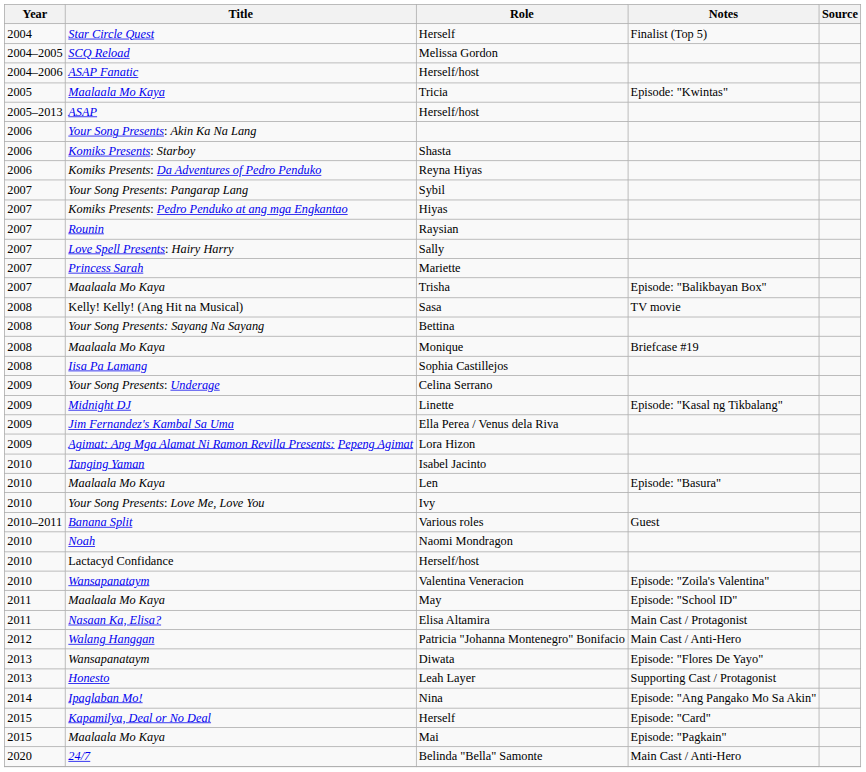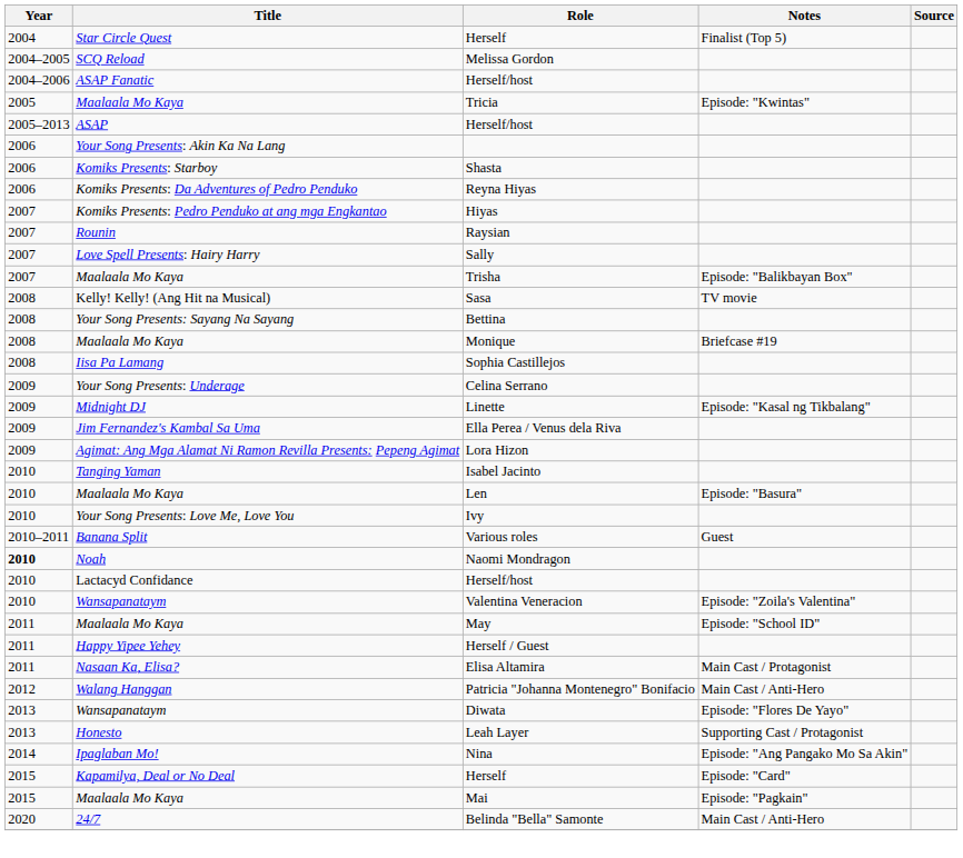 <table class="wikitable sortable" >
 <tr>
 <th>Year</th>
 <th>Title</th>
 <th>Role</th>
 <th class="unsortable">Notes </th>
 <th class="unsortable">Source </th>
 </tr>
 <tr>
 <td>2004</td>
 <td><em><a href='#'>Star Circle Quest</a></em></td>
 <td>Herself</td>
 <td>Finalist (Top 5)</td>
 <td></td>
 </tr>
 <tr>
 <td>2004–2005</td>
 <td><em><a href='#'>SCQ Reload</a></em></td>
 <td>Melissa Gordon</td>
 <td></td>
 <td></td>
 </tr>
 <tr>
 <td>2004–2006</td>
 <td><em><a href='#'>ASAP Fanatic</a></em></td>
 <td>Herself/host</td>
 <td></td>
 <td></td>
 </tr>
 <tr>
 <td>2005</td>
 <td><em><a href='#'>Maalaala Mo Kaya</a></em></td>
 <td>Tricia</td>
 <td>Episode: "Kwintas"</td>
 <td></td>
 </tr>
 <tr>
 <td>2005–2013</td>
 <td><em><a href='#'>ASAP</a></em></td>
 <td>Herself/host</td>
 <td></td>
 <td></td>
 </tr>
 <tr>
 <td>2006</td>
 <td><em><a href='#'>Your Song Presents</a></em>: <em>Akin Ka Na Lang</em></td>
 <td></td>
 <td></td>
 <td></td>
 </tr>
 <tr>
 <td>2006</td>
 <td><em><a href='#'>Komiks Presents</a></em>: <em>Starboy</em></td>
 <td>Shasta</td>
 <td></td>
 <td></td>
 </tr>
 <tr>
 <td>2006</td>
 <td><em>Komiks Presents</em>: <em><a href='#'>Da Adventures of Pedro Penduko</a></em></td>
 <td>Reyna Hiyas</td>
 <td></td>
 <td></td>
 </tr>
 <tr>
 <td>2007</td>
-<td><em>Your Song Presents</em>: <em>Pangarap Lang</em></td>
-<td>Sybil</td>
-<td></td>
-<td></td>
-</tr>
-<tr>
-<td>2007</td>
 <td><em>Komiks Presents</em>: <em><a href='#'>Pedro Penduko at ang mga Engkantao</a></em></td>
 <td>Hiyas</td>
 <td></td>
 <td></td>
 </tr>
 <tr>
 <td>2007</td>
 <td><em><a href='#'>Rounin</a></em></td>
 <td>Raysian</td>
 <td></td>
 <td></td>
 </tr>
 <tr>
 <td>2007</td>
 <td><em><a href='#'>Love Spell Presents</a></em>: <em>Hairy Harry</em></td>
 <td>Sally</td>
-<td></td>
-<td></td>
-</tr>
-<tr>
-<td>2007</td>
-<td><em><a href='#'>Princess Sarah</a></em></td>
-<td>Mariette</td>
 <td></td>
 <td></td>
 </tr>
 <tr>
 <td>2007</td>
 <td><em>Maalaala Mo Kaya</em></td>
 <td>Trisha</td>
 <td>Episode: "Balikbayan Box"</td>
 <td></td>
 </tr>
 <tr>
 <td>2008</td>
 <td>Kelly! Kelly! (Ang Hit na Musical)</td>
 <td>Sasa</td>
 <td>TV movie</td>
 <td></td>
 </tr>
 <tr>
 <td>2008</td>
 <td><em>Your Song Presents: Sayang Na Sayang</em></td>
 <td>Bettina</td>
 <td></td>
 <td></td>
 </tr>
 <tr>
 <td>2008</td>
 <td><em>Maalaala Mo Kaya</em></td>
 <td>Monique</td>
 <td>Briefcase #19</td>
 <td></td>
 </tr>
 <tr>
 <td>2008</td>
 <td><em><a href='#'>Iisa Pa Lamang</a></em></td>
 <td>Sophia Castillejos</td>
 <td></td>
 <td></td>
 </tr>
 <tr>
 <td>2009</td>
 <td><em>Your Song Presents</em>: <em><a href='#'>Underage</a></em></td>
 <td>Celina Serrano</td>
 <td></td>
 <td></td>
 </tr>
 <tr>
 <td>2009</td>
 <td><em><a href='#'>Midnight DJ</a></em></td>
 <td>Linette</td>
 <td>Episode: "Kasal ng Tikbalang"</td>
 <td></td>
 </tr>
 <tr>
 <td>2009</td>
 <td><em><a href='#'>Jim Fernandez's Kambal Sa Uma</a></em></td>
 <td>Ella Perea / Venus dela Riva</td>
 <td></td>
 <td></td>
 </tr>
 <tr>
 <td>2009</td>
 <td><em><a href='#'>Agimat: Ang Mga Alamat Ni Ramon Revilla Presents:</a></em> <em><a href='#'>Pepeng Agimat</a></em></td>
 <td>Lora Hizon</td>
 <td></td>
 <td></td>
 </tr>
 <tr>
 <td>2010</td>
 <td><em><a href='#'>Tanging Yaman</a></em></td>
 <td>Isabel Jacinto</td>
 <td></td>
 <td></td>
 </tr>
 <tr>
 <td>2010</td>
 <td><em>Maalaala Mo Kaya</em></td>
 <td>Len</td>
 <td>Episode: "Basura"</td>
 <td></td>
 </tr>
 <tr>
 <td>2010</td>
 <td><em>Your Song Presents</em>: <em>Love Me, Love You</em></td>
 <td>Ivy</td>
 <td></td>
 <td></td>
 </tr>
 <tr>
 <td>2010–2011</td>
 <td><em><a href='#'>Banana Split</a></em></td>
 <td>Various roles</td>
 <td>Guest</td>
 <td></td>
 </tr>
 <tr>
-<td>2010</td>
+<td><strong>2010</strong></td>
 <td><em><a href='#'>Noah</a></em></td>
 <td>Naomi Mondragon</td>
 <td></td>
 <td></td>
 </tr>
 <tr>
 <td>2010</td>
 <td>Lactacyd Confidance</td>
 <td>Herself/host</td>
 <td></td>
 <td></td>
 </tr>
 <tr>
 <td>2010</td>
 <td><em><a href='#'>Wansapanataym</a></em></td>
 <td>Valentina Veneracion</td>
 <td>Episode: "Zoila's Valentina"</td>
 <td></td>
 </tr>
 <tr>
 <td>2011</td>
 <td><em>Maalaala Mo Kaya</em></td>
 <td>May</td>
 <td>Episode: "School ID"</td>
+<td></td>
+</tr>
+<tr>
+<td>2011</td>
+<td><em><a href='#'>Happy Yipee Yehey</a></em></td>
+<td>Herself / Guest</td>
+<td></td>
 <td></td>
 </tr>
 <tr>
 <td>2011</td>
 <td><em><a href='#'>Nasaan Ka, Elisa?</a></em></td>
 <td>Elisa Altamira</td>
 <td>Main Cast / Protagonist</td>
 <td></td>
 </tr>
 <tr>
 <td>2012</td>
 <td><em><a href='#'>Walang Hanggan</a></em></td>
 <td>Patricia "Johanna Montenegro" Bonifacio</td>
 <td>Main Cast / Anti-Hero</td>
 <td></td>
 </tr>
 <tr>
 <td>2013</td>
 <td><em>Wansapanataym</em></td>
 <td>Diwata</td>
 <td>Episode: "Flores De Yayo"</td>
 <td></td>
 </tr>
 <tr>
 <td>2013</td>
 <td><em><a href='#'>Honesto</a></em></td>
 <td>Leah Layer</td>
 <td>Supporting Cast / Protagonist</td>
 <td></td>
 </tr>
 <tr>
 <td>2014</td>
 <td><em><a href='#'>Ipaglaban Mo!</a></em></td>
 <td>Nina</td>
 <td>Episode: "Ang Pangako Mo Sa Akin"</td>
 <td></td>
 </tr>
 <tr>
 <td>2015</td>
 <td><em><a href='#'>Kapamilya, Deal or No Deal</a></em></td>
 <td>Herself</td>
 <td>Episode: "Card"</td>
 <td></td>
 </tr>
 <tr>
 <td>2015</td>
 <td><em>Maalaala Mo Kaya</em></td>
 <td>Mai</td>
 <td>Episode: "Pagkain"</td>
 <td></td>
 </tr>
 <tr>
 <td>2020</td>
 <td><em><a href='#'>24/7</a></em></td>
 <td>Belinda "Bella" Samonte</td>
 <td>Main Cast / Anti-Hero</td>
 <td></td>
 </tr>
 <tr>
 </tr>
 </table>
